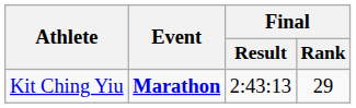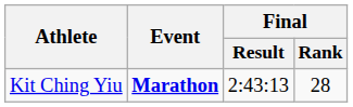 <table class=wikitable style=font-size:90%>
 <tr>
 <th rowspan=2>Athlete</th>
 <th rowspan=2>Event</th>
 <th colspan=2>Final</th>
 </tr>
 <tr style=font-size:95%>
 <th>Result</th>
 <th>Rank</th>
 </tr>
 <tr align=center>
 <td align=left><a href='#'>Kit Ching Yiu</a></td>
 <td align=left><strong><a href='#'>Marathon</a></strong></td>
 <td>2:43:13</td>
-<td>29</td>
+<td>28</td>
 </tr>
 </table>
